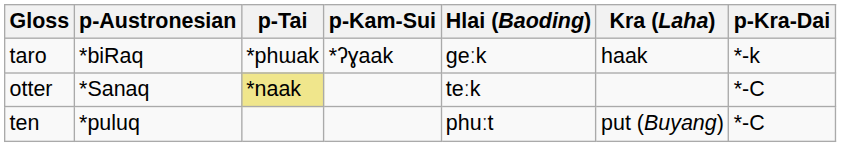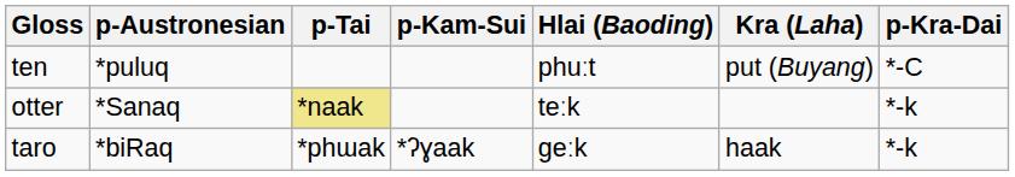 <table class="wikitable">
 <tr>
 <th>Gloss</th>
 <th>p-Austronesian</th>
 <th>p-Tai</th>
 <th>p-Kam-Sui</th>
 <th>Hlai (<em>Baoding</em>)</th>
 <th>Kra (<em>Laha</em>)</th>
 <th>p-Kra-Dai</th>
 </tr>
 <tr>
+<td>ten</td>
+<td>*puluq</td>
+<td></td>
+<td></td>
+<td>phuːt</td>
+<td>put (<em>Buyang</em>)</td>
+<td>*-C</td>
+</tr>
+<tr>
+<td>otter</td>
+<td>*Sanaq</td>
+<td style="background: khaki;">*naak</td>
+<td></td>
+<td>teːk</td>
+<td></td>
+<td>*-k</td>
+</tr>
+<tr>
 <td>taro</td>
 <td>*biRaq</td>
 <td>*phɯak</td>
 <td>*ʔɣaak</td>
 <td>geːk</td>
 <td>haak</td>
 <td>*-k</td>
 </tr>
-<tr>
-<td>otter</td>
-<td>*Sanaq</td>
-<td style="background: khaki;">*naak</td>
-<td></td>
-<td>teːk</td>
-<td></td>
-<td>*-C</td>
-</tr>
-<tr>
-<td>ten</td>
-<td>*puluq</td>
-<td></td>
-<td></td>
-<td>phuːt</td>
-<td>put (<em>Buyang</em>)</td>
-<td>*-C</td>
-</tr>
 </table>
